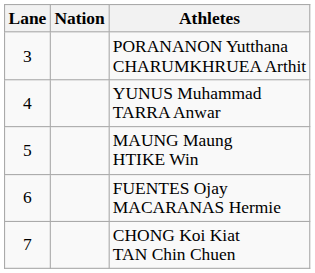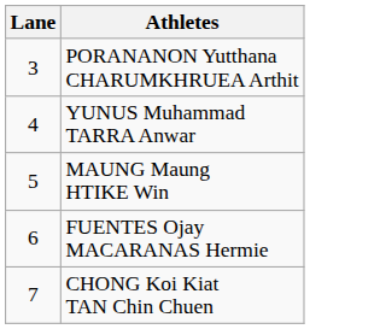 <table class="wikitable sortable" style="text-align:center">
 <tr>
 <th>Lane</th>
-<th>Nation</th>
 <th>Athletes</th>
 </tr>
 <tr>
 <td>3</td>
-<td align=left></td>
 <td align=left>PORANANON Yutthana <br> CHARUMKHRUEA Arthit</td>
 </tr>
 <tr>
 <td>4</td>
-<td align=left></td>
 <td align=left>YUNUS Muhammad <br> TARRA Anwar</td>
 </tr>
 <tr>
 <td>5</td>
-<td align=left></td>
 <td align=left>MAUNG Maung <br> HTIKE Win</td>
 </tr>
 <tr>
 <td>6</td>
-<td align=left></td>
 <td align=left>FUENTES Ojay <br> MACARANAS Hermie</td>
 </tr>
 <tr>
 <td>7</td>
-<td align=left></td>
 <td align=left>CHONG Koi Kiat <br> TAN Chin Chuen</td>
 </tr>
 </table>
